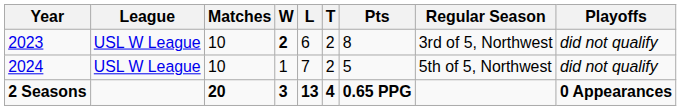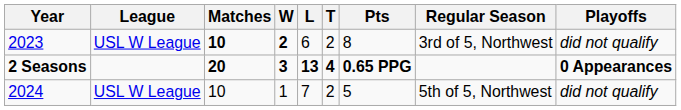 <table class="wikitable">
 <tr>
 <th>Year</th>
 <th>League</th>
 <th>Matches</th>
 <th>W</th>
 <th>L</th>
 <th>T</th>
 <th>Pts</th>
 <th>Regular Season</th>
 <th>Playoffs</th>
 </tr>
 <tr>
 <td><a href='#'>2023</a></td>
 <td><a href='#'>USL W League</a></td>
-<td>10</td>
+<td><strong>10</strong></td>
 <td><strong>2</strong></td>
 <td>6</td>
 <td>2</td>
 <td>8</td>
 <td>3rd of 5, Northwest</td>
-<td><em>did not qualify</em></td>
-</tr>
-<tr>
-<td><a href='#'>2024</a></td>
-<td><a href='#'>USL W League</a></td>
-<td>10</td>
-<td>1</td>
-<td>7</td>
-<td>2</td>
-<td>5</td>
-<td>5th of 5, Northwest</td>
 <td><em>did not qualify</em></td>
 </tr>
 <tr>
 <td><strong>2 Seasons</strong></td>
 <td></td>
 <td><strong>20</strong></td>
 <td><strong>3</strong></td>
 <td><strong>13</strong></td>
 <td><strong>4</strong></td>
 <td><strong>0.65 PPG</strong></td>
 <td></td>
 <td><strong>0 Appearances</strong></td>
 </tr>
+<tr>
+<td><a href='#'>2024</a></td>
+<td><a href='#'>USL W League</a></td>
+<td>10</td>
+<td>1</td>
+<td>7</td>
+<td>2</td>
+<td>5</td>
+<td>5th of 5, Northwest</td>
+<td><em>did not qualify</em></td>
+</tr>
 </table>
